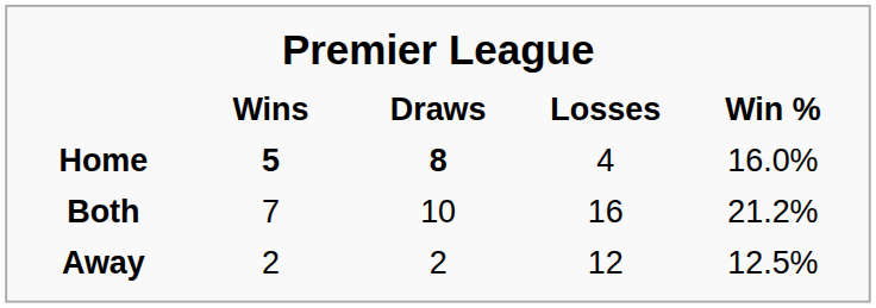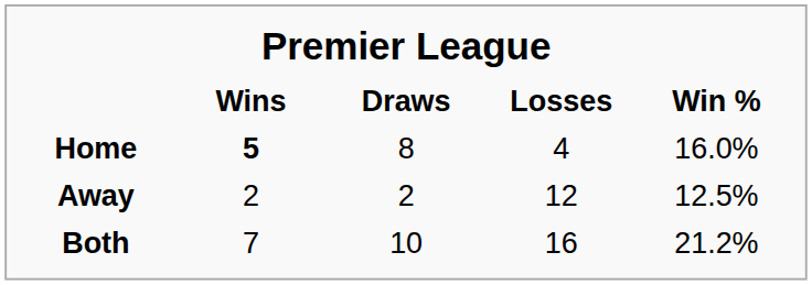 <table class="infobox" cellspacing="5" style="width: 27em; font-size: 90%; text-align: center;">
 <tr>
 <td colspan="5" style="font-size: 130%; font-weight: bold;">Premier League</td>
 </tr>
 <tr>
 <th style="width:20%"></th>
 <th style="width:20%">Wins</th>
 <th style="width:20%">Draws</th>
 <th style="width:20%">Losses</th>
 <th style="width:20%">Win %</th>
 </tr>
 <tr>
 <td><strong>Home</strong></td>
 <td><strong>5</strong></td>
-<td><strong>8</strong></td>
+<td>8</td>
 <td>4</td>
 <td>16.0%</td>
+</tr>
+<tr>
+<td><strong>Away</strong></td>
+<td>2</td>
+<td>2</td>
+<td>12</td>
+<td>12.5%</td>
 </tr>
 <tr>
 <td><strong>Both</strong></td>
 <td>7</td>
 <td>10</td>
 <td>16</td>
 <td>21.2%</td>
 </tr>
-<tr>
-<td><strong>Away</strong></td>
-<td>2</td>
-<td>2</td>
-<td>12</td>
-<td>12.5%</td>
-</tr>
 </table>
